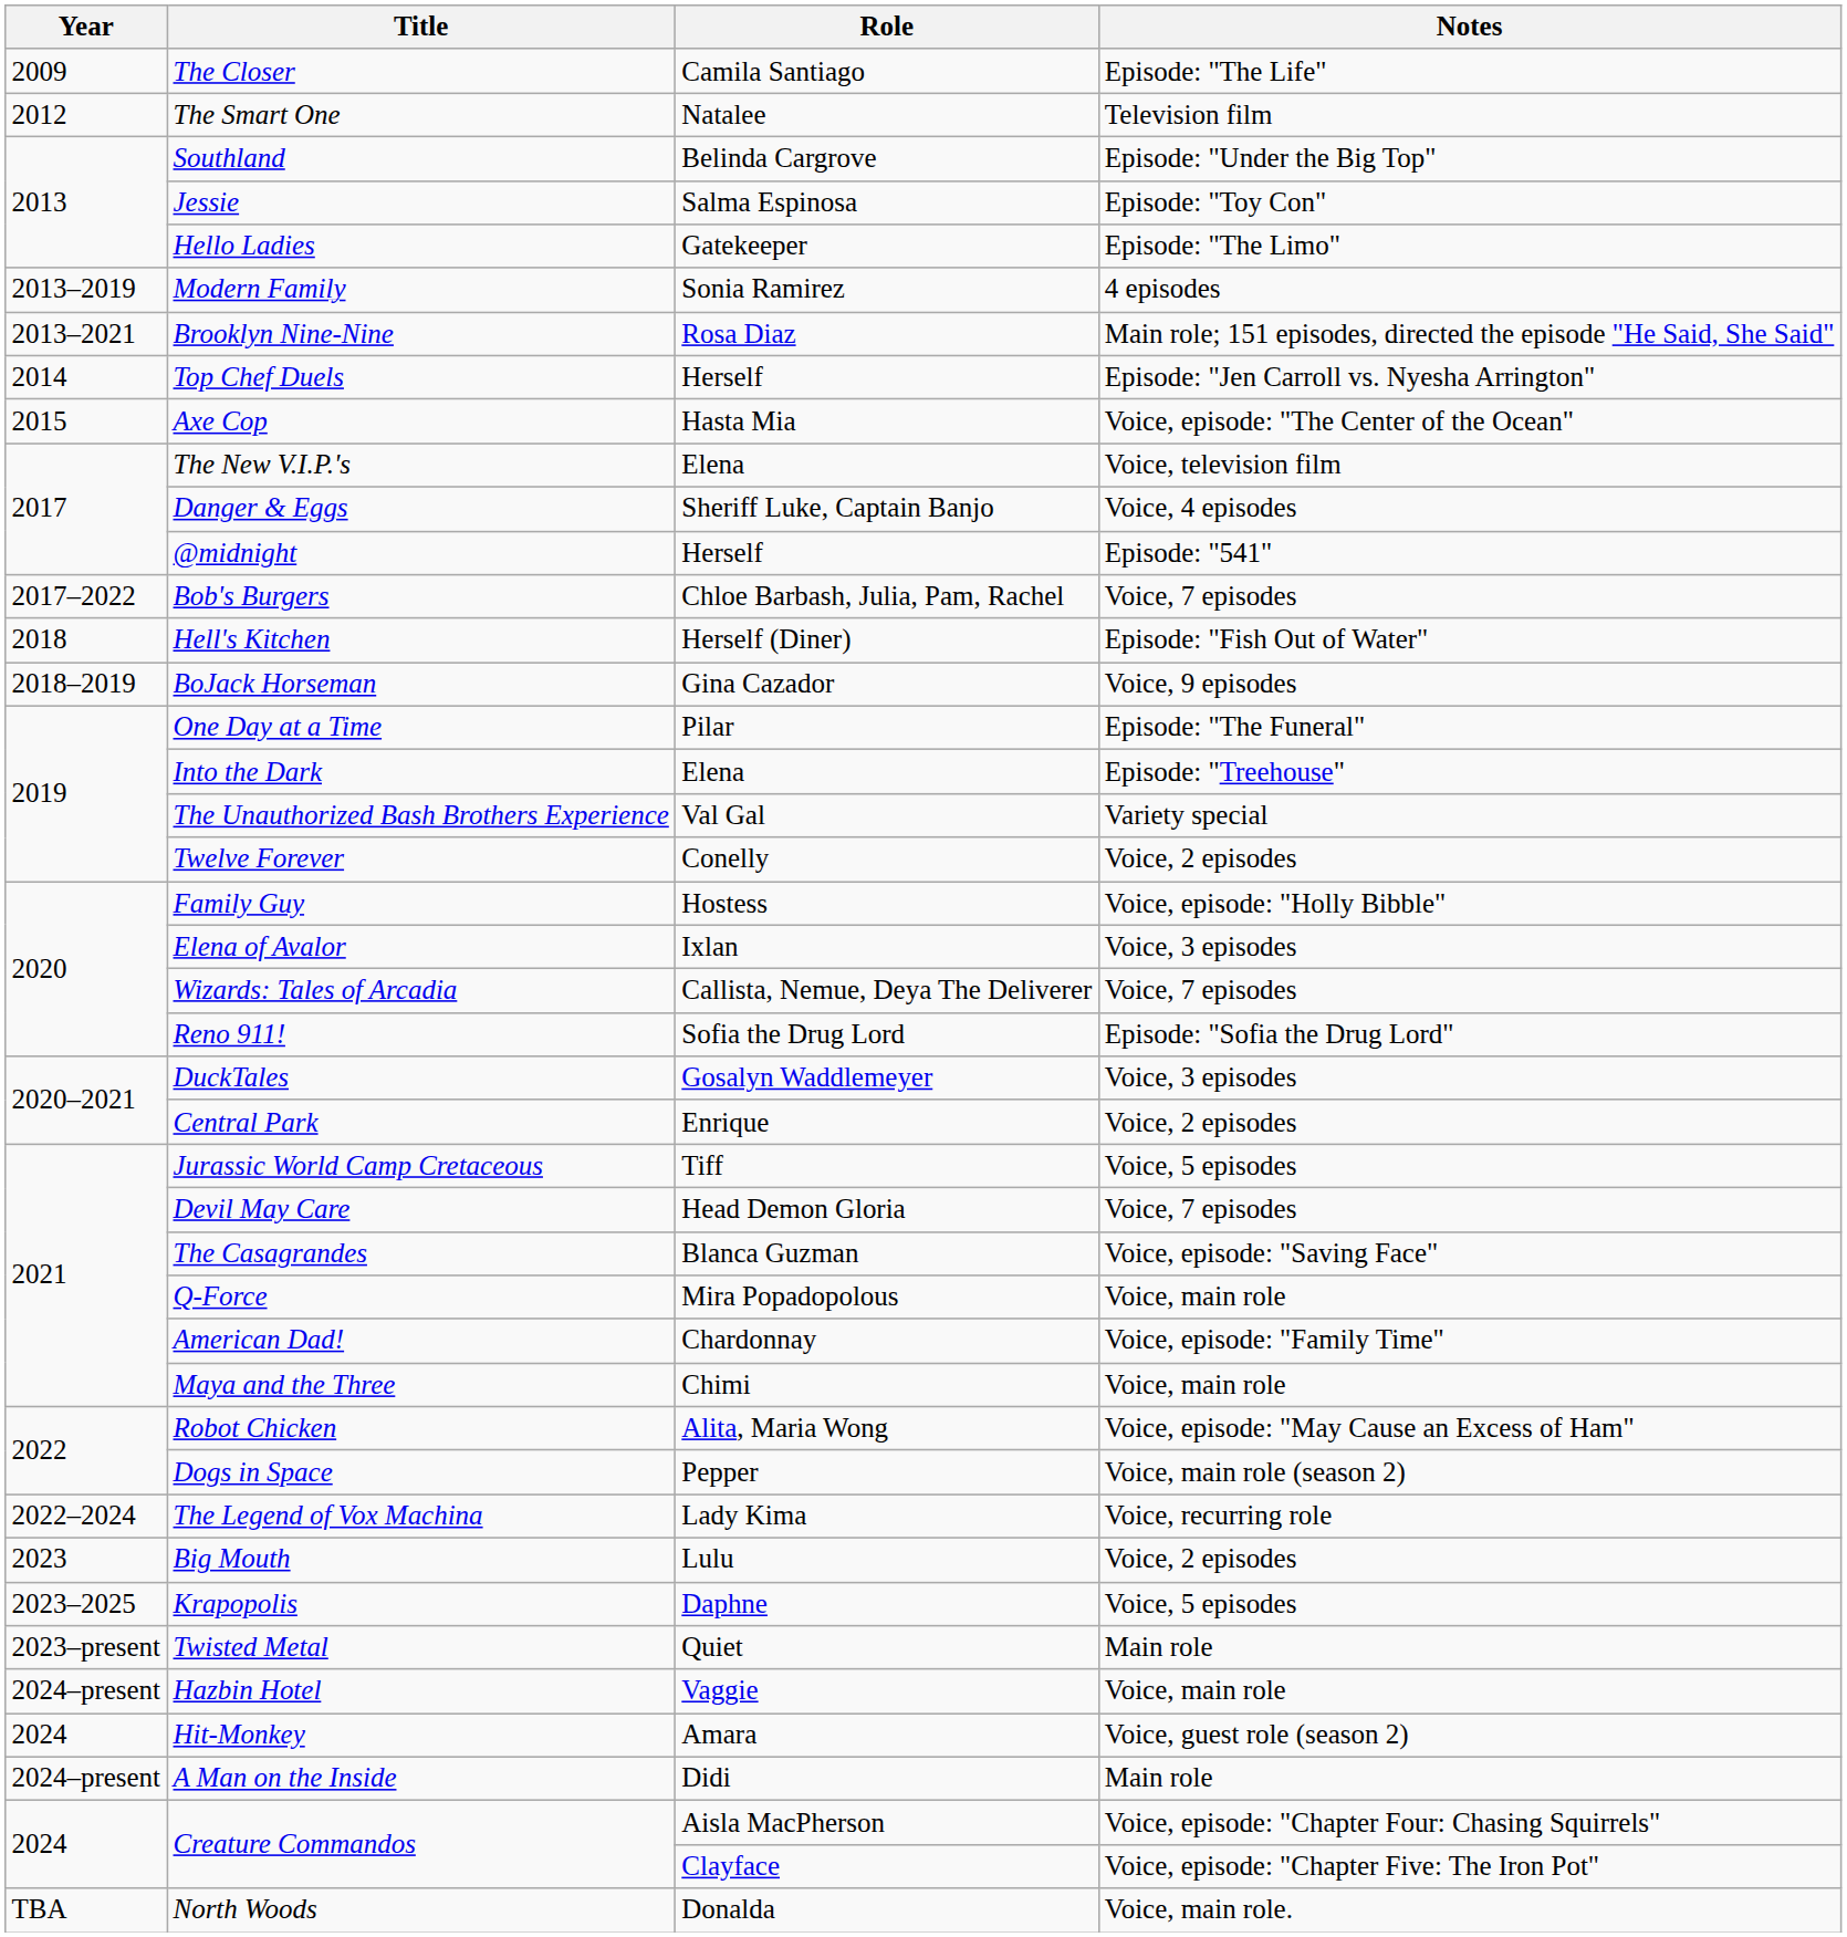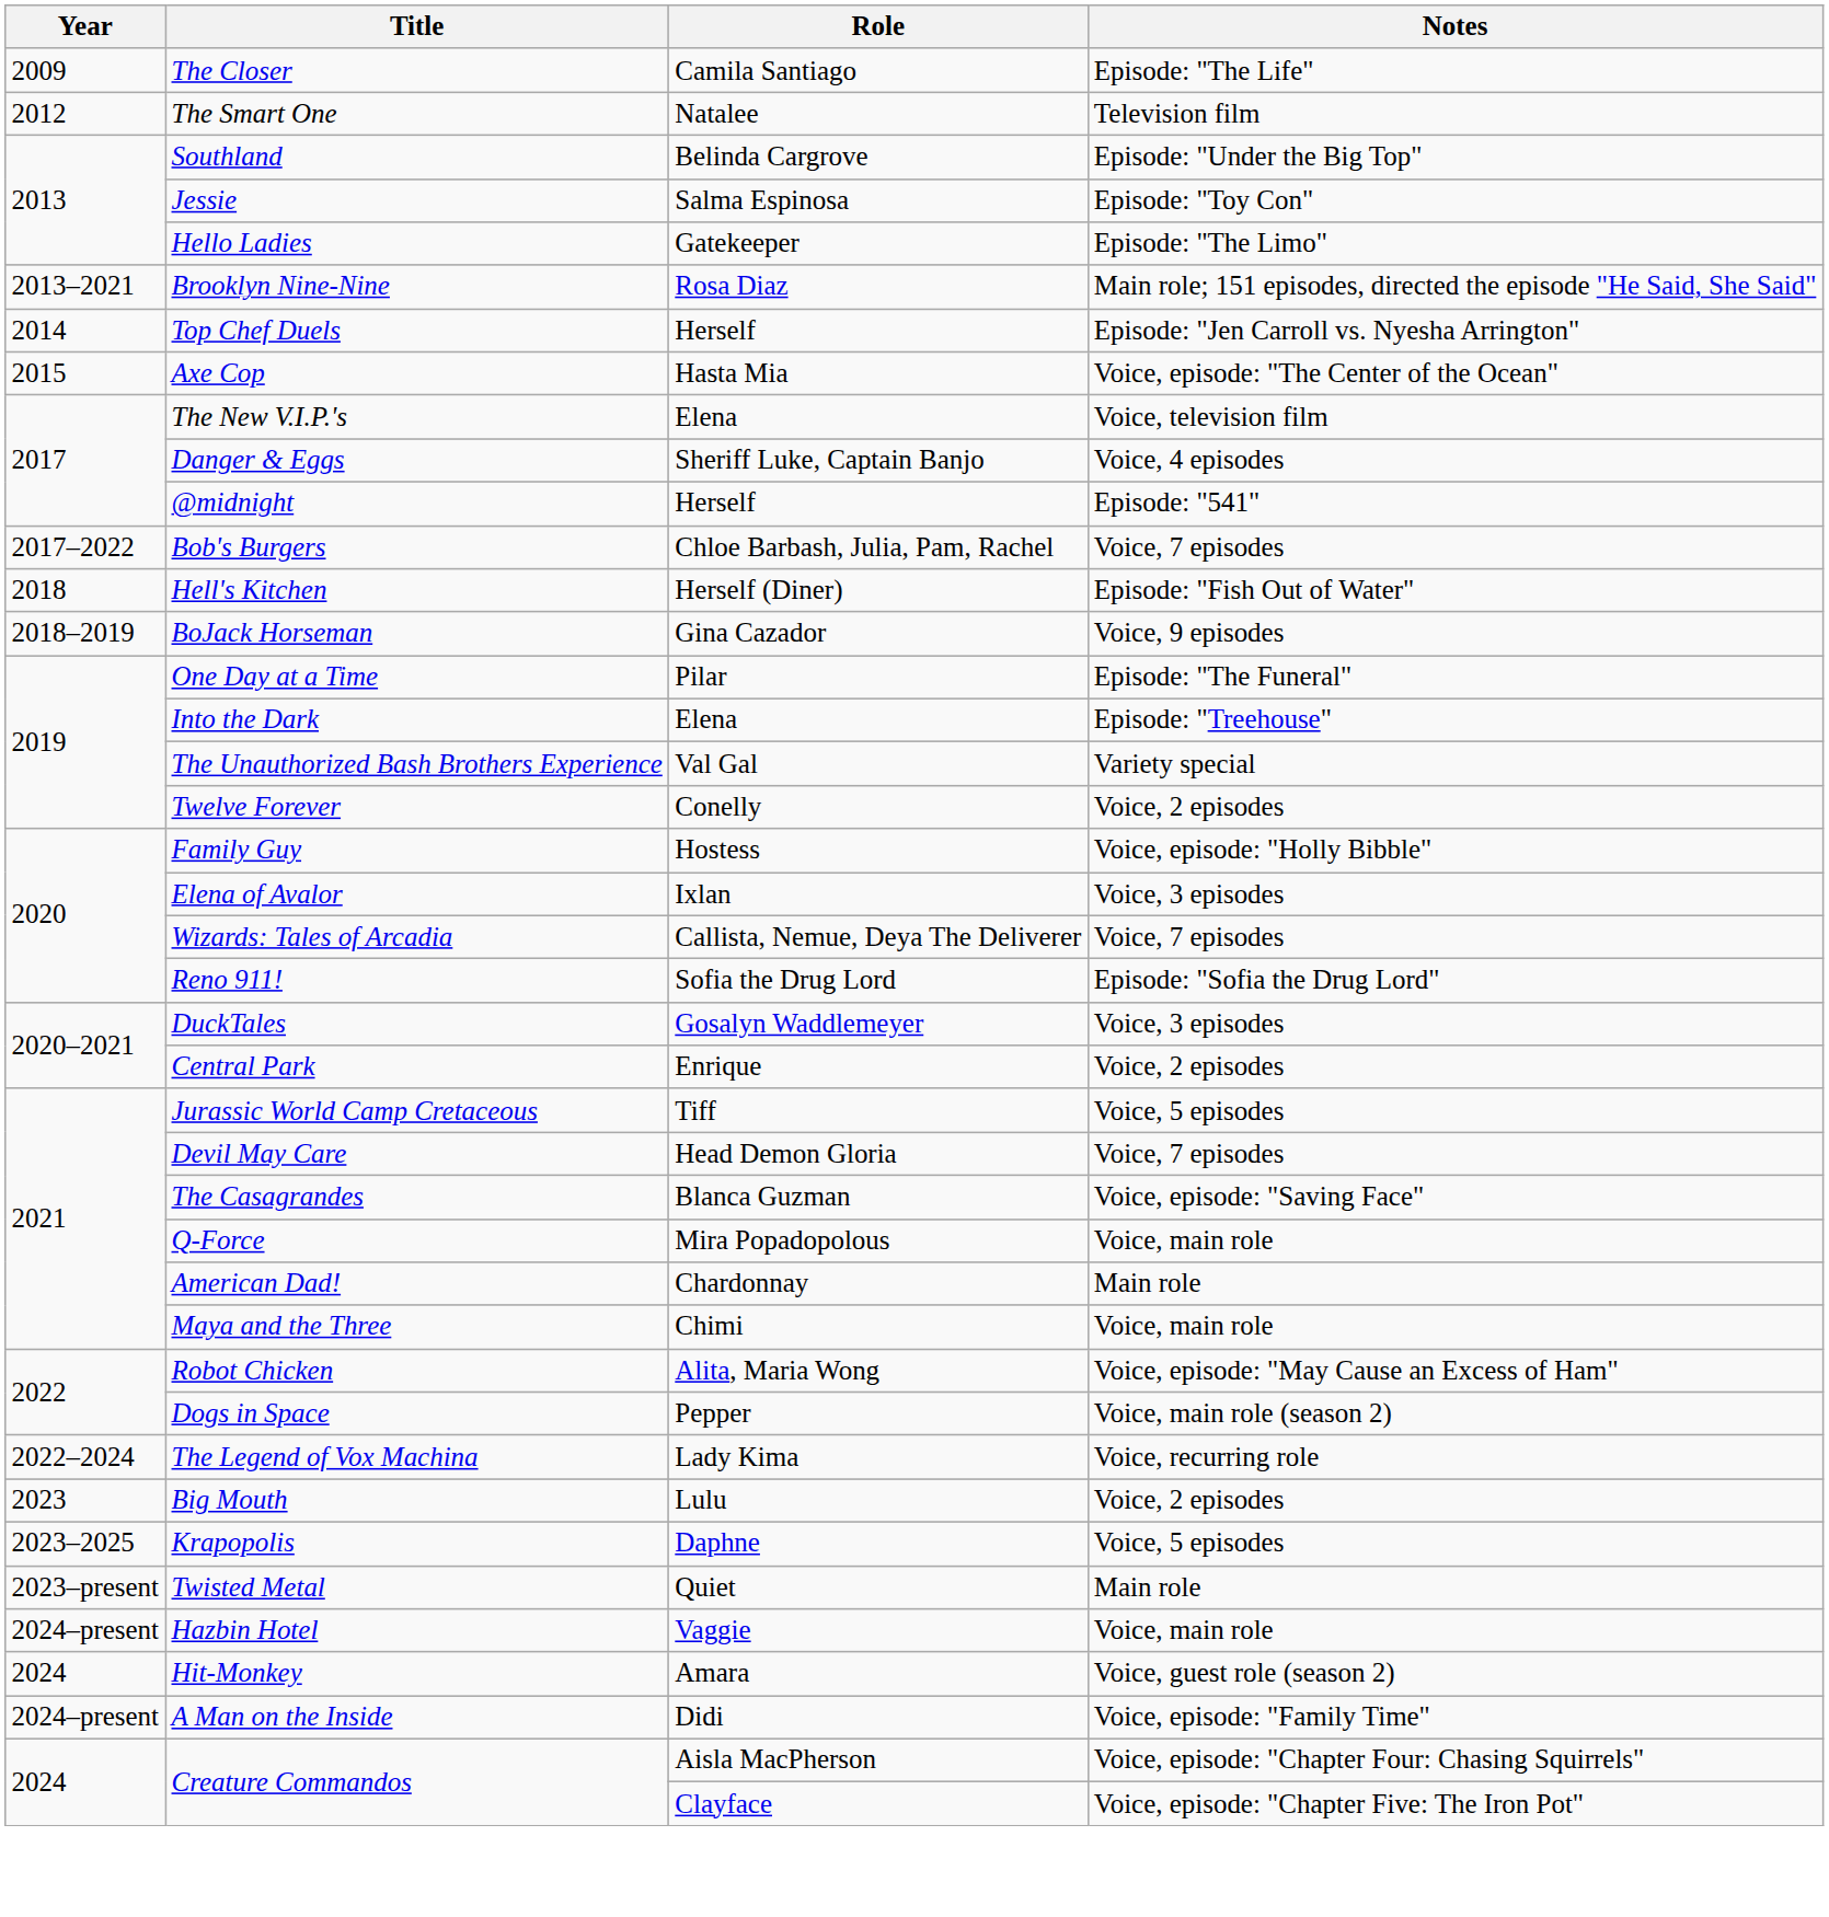 <table class="wikitable sortable">
 <tr>
 <th>Year</th>
 <th>Title</th>
 <th>Role</th>
 <th class="unsortable">Notes</th>
 </tr>
 <tr>
 <td>2009</td>
 <td><em><a href='#'>The Closer</a></em></td>
 <td>Camila Santiago</td>
 <td>Episode: "The Life"</td>
 </tr>
 <tr>
 <td>2012</td>
 <td><em>The Smart One</em></td>
 <td>Natalee</td>
 <td>Television film</td>
 </tr>
 <tr>
 <td rowspan="3">2013</td>
 <td><em><a href='#'>Southland</a></em></td>
 <td>Belinda Cargrove</td>
 <td>Episode: "Under the Big Top"</td>
 </tr>
 <tr>
 <td><em><a href='#'>Jessie</a></em></td>
 <td>Salma Espinosa</td>
 <td>Episode: "Toy Con"</td>
 </tr>
 <tr>
 <td><em><a href='#'>Hello Ladies</a></em></td>
 <td>Gatekeeper</td>
 <td>Episode: "The Limo"</td>
-</tr>
-<tr>
-<td>2013–2019</td>
-<td><em><a href='#'>Modern Family</a></em></td>
-<td>Sonia Ramirez</td>
-<td>4 episodes</td>
 </tr>
 <tr>
 <td>2013–2021</td>
 <td><em><a href='#'>Brooklyn Nine-Nine</a></em></td>
 <td><a href='#'>Rosa Diaz</a></td>
 <td>Main role; 151 episodes, directed the episode <a href='#'>"He Said, She Said"</a></td>
 </tr>
 <tr>
 <td>2014</td>
 <td><em><a href='#'>Top Chef Duels</a></em></td>
 <td>Herself</td>
 <td>Episode: "Jen Carroll vs. Nyesha Arrington"</td>
 </tr>
 <tr>
 <td>2015</td>
 <td><em><a href='#'>Axe Cop</a></em></td>
 <td>Hasta Mia</td>
 <td>Voice, episode: "The Center of the Ocean"</td>
 </tr>
 <tr>
 <td rowspan="3">2017</td>
 <td><em>The New V.I.P.'s</em></td>
 <td>Elena</td>
 <td>Voice, television film</td>
 </tr>
 <tr>
 <td><em><a href='#'>Danger & Eggs</a></em></td>
 <td>Sheriff Luke, Captain Banjo</td>
 <td>Voice, 4 episodes</td>
 </tr>
 <tr>
 <td><em><a href='#'>@midnight</a></em></td>
 <td>Herself</td>
 <td>Episode: "541"</td>
 </tr>
 <tr>
 <td>2017–2022</td>
 <td><em><a href='#'>Bob's Burgers</a></em></td>
 <td>Chloe Barbash, Julia, Pam, Rachel</td>
 <td>Voice, 7 episodes</td>
 </tr>
 <tr>
 <td>2018</td>
 <td><em><a href='#'>Hell's Kitchen</a></em></td>
 <td>Herself (Diner)</td>
 <td>Episode: "Fish Out of Water"</td>
 </tr>
 <tr>
 <td>2018–2019</td>
 <td><em><a href='#'>BoJack Horseman</a></em></td>
 <td>Gina Cazador</td>
 <td>Voice, 9 episodes</td>
 </tr>
 <tr>
 <td rowspan="4">2019</td>
 <td><em><a href='#'>One Day at a Time</a></em></td>
 <td>Pilar</td>
 <td>Episode: "The Funeral"</td>
 </tr>
 <tr>
 <td><em><a href='#'>Into the Dark</a></em></td>
 <td>Elena</td>
 <td>Episode: "<a href='#'>Treehouse</a>"</td>
 </tr>
 <tr>
 <td><em><a href='#'>The Unauthorized Bash Brothers Experience</a></em></td>
 <td>Val Gal</td>
 <td>Variety special</td>
 </tr>
 <tr>
 <td><em><a href='#'>Twelve Forever</a></em></td>
 <td>Conelly</td>
 <td>Voice, 2 episodes</td>
 </tr>
 <tr>
 <td rowspan="4">2020</td>
 <td><em><a href='#'>Family Guy</a></em></td>
 <td>Hostess</td>
 <td>Voice, episode: "Holly Bibble"</td>
 </tr>
 <tr>
 <td><em><a href='#'>Elena of Avalor</a></em></td>
 <td>Ixlan</td>
 <td>Voice, 3 episodes</td>
 </tr>
 <tr>
 <td><em><a href='#'>Wizards: Tales of Arcadia</a></em></td>
 <td>Callista, Nemue, Deya The Deliverer</td>
 <td>Voice, 7 episodes</td>
 </tr>
 <tr>
 <td><em><a href='#'>Reno 911!</a></em></td>
 <td>Sofia the Drug Lord</td>
 <td>Episode: "Sofia the Drug Lord"</td>
 </tr>
 <tr>
 <td rowspan="2">2020–2021</td>
 <td><em><a href='#'>DuckTales</a></em></td>
 <td><a href='#'>Gosalyn Waddlemeyer</a></td>
 <td>Voice, 3 episodes</td>
 </tr>
 <tr>
 <td><em><a href='#'>Central Park</a></em></td>
 <td>Enrique</td>
 <td>Voice, 2 episodes</td>
 </tr>
 <tr>
 <td rowspan="6">2021</td>
 <td><em><a href='#'>Jurassic World Camp Cretaceous</a></em></td>
 <td>Tiff</td>
 <td>Voice, 5 episodes</td>
 </tr>
 <tr>
 <td><em><a href='#'>Devil May Care</a></em></td>
 <td>Head Demon Gloria</td>
 <td>Voice, 7 episodes</td>
 </tr>
 <tr>
 <td><em><a href='#'>The Casagrandes</a></em></td>
 <td>Blanca Guzman</td>
 <td>Voice, episode: "Saving Face"</td>
 </tr>
 <tr>
 <td><em><a href='#'>Q-Force</a></em></td>
 <td>Mira Popadopolous</td>
 <td>Voice, main role</td>
 </tr>
 <tr>
 <td><em><a href='#'>American Dad!</a></em></td>
 <td>Chardonnay</td>
-<td>Voice, episode: "Family Time"</td>
+<td>Main role</td>
 </tr>
 <tr>
 <td><em><a href='#'>Maya and the Three</a></em></td>
 <td>Chimi</td>
 <td>Voice, main role</td>
 </tr>
 <tr>
 <td rowspan="2">2022</td>
 <td><em><a href='#'>Robot Chicken</a></em></td>
 <td><a href='#'>Alita</a>, Maria Wong</td>
 <td>Voice, episode: "May Cause an Excess of Ham"</td>
 </tr>
 <tr>
 <td><em><a href='#'>Dogs in Space</a></em></td>
 <td>Pepper</td>
 <td>Voice, main role (season 2)</td>
 </tr>
 <tr>
 <td>2022–2024</td>
 <td><em><a href='#'>The Legend of Vox Machina</a></em></td>
 <td>Lady Kima</td>
 <td>Voice, recurring role</td>
 </tr>
 <tr>
 <td>2023</td>
 <td><em><a href='#'>Big Mouth</a></em></td>
 <td>Lulu</td>
 <td>Voice, 2 episodes</td>
 </tr>
 <tr>
 <td>2023–2025</td>
 <td><em><a href='#'>Krapopolis</a></em></td>
 <td><a href='#'>Daphne</a></td>
 <td>Voice, 5 episodes</td>
 </tr>
 <tr>
 <td>2023–present</td>
 <td><em><a href='#'>Twisted Metal</a></em></td>
 <td>Quiet</td>
 <td>Main role</td>
 </tr>
 <tr>
 <td>2024–present</td>
 <td><em><a href='#'>Hazbin Hotel</a></em></td>
 <td><a href='#'>Vaggie</a></td>
 <td>Voice, main role</td>
 </tr>
 <tr>
 <td>2024</td>
 <td><em><a href='#'>Hit-Monkey</a></em></td>
 <td>Amara</td>
 <td>Voice, guest role (season 2)</td>
 </tr>
 <tr>
 <td>2024–present</td>
 <td><em><a href='#'>A Man on the Inside</a></em></td>
 <td>Didi</td>
-<td>Main role</td>
+<td>Voice, episode: "Family Time"</td>
 </tr>
 <tr>
 <td rowspan="2">2024</td>
 <td rowspan="2"><em><a href='#'>Creature Commandos</a></em></td>
 <td>Aisla MacPherson</td>
 <td>Voice, episode: "Chapter Four: Chasing Squirrels"</td>
 </tr>
 <tr>
 <td><a href='#'>Clayface</a></td>
 <td>Voice, episode: "Chapter Five: The Iron Pot"</td>
 </tr>
-<tr>
-<td>TBA</td>
-<td><em>North Woods</em></td>
-<td>Donalda</td>
-<td>Voice, main role.</td>
-</tr>
 </table>
